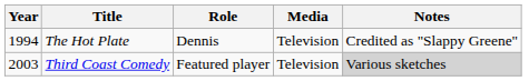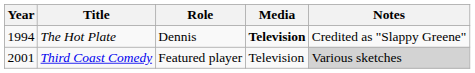 <table class="wikitable sortable">
 <tr>
 <th>Year</th>
 <th>Title</th>
 <th>Role</th>
 <th>Media</th>
 <th>Notes</th>
 </tr>
 <tr>
 <td>1994</td>
 <td><em>The Hot Plate</em></td>
 <td>Dennis</td>
-<td>Television</td>
+<td><strong>Television</strong></td>
 <td>Credited as "Slappy Greene"</td>
 </tr>
 <tr>
-<td>2003</td>
+<td>2001</td>
 <td><em><a href='#'>Third Coast Comedy</a></em></td>
 <td>Featured player</td>
 <td>Television</td>
 <td style="background: lightgrey;">Various sketches</td>
 </tr>
 </table>
